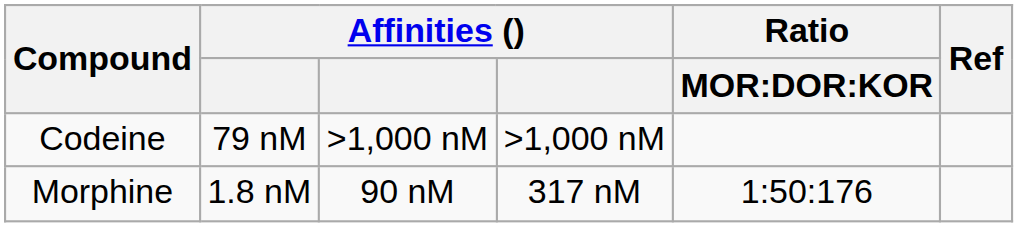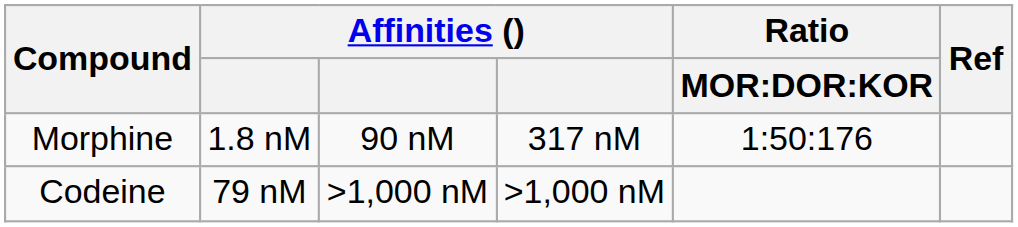 <table class="wikitable floatright" style="text-align: center;">
 <tr>
 <th rowspan="2">Compound</th>
 <th colspan="3"><a href='#'>Affinities</a> ()</th>
 <th>Ratio</th>
 <th rowspan="2">Ref</th>
 </tr>
 <tr>
 <th></th>
 <th></th>
 <th></th>
 <th>MOR:DOR:KOR</th>
 </tr>
 <tr>
+<td>Morphine</td>
+<td>1.8 nM</td>
+<td>90 nM</td>
+<td>317 nM</td>
+<td>1:50:176</td>
+<td></td>
+</tr>
+<tr>
 <td>Codeine</td>
 <td>79 nM</td>
 <td>>1,000 nM</td>
 <td>>1,000 nM</td>
 <td></td>
 <td></td>
 </tr>
-<tr>
-<td>Morphine</td>
-<td>1.8 nM</td>
-<td>90 nM</td>
-<td>317 nM</td>
-<td>1:50:176</td>
-<td></td>
-</tr>
 </table>
